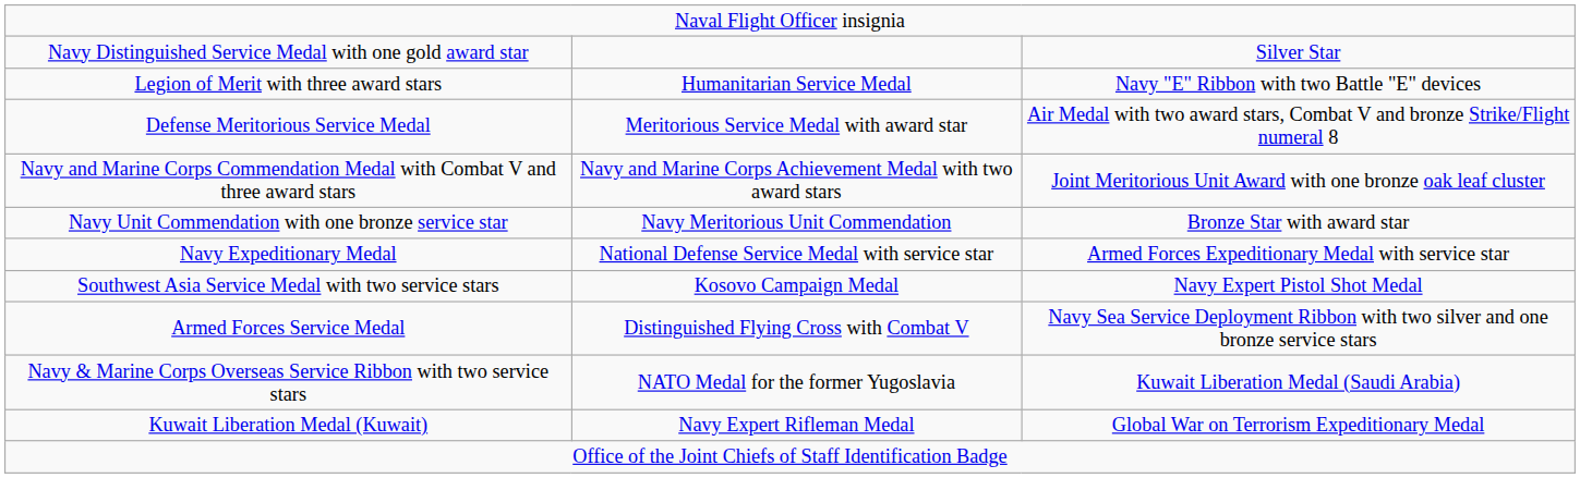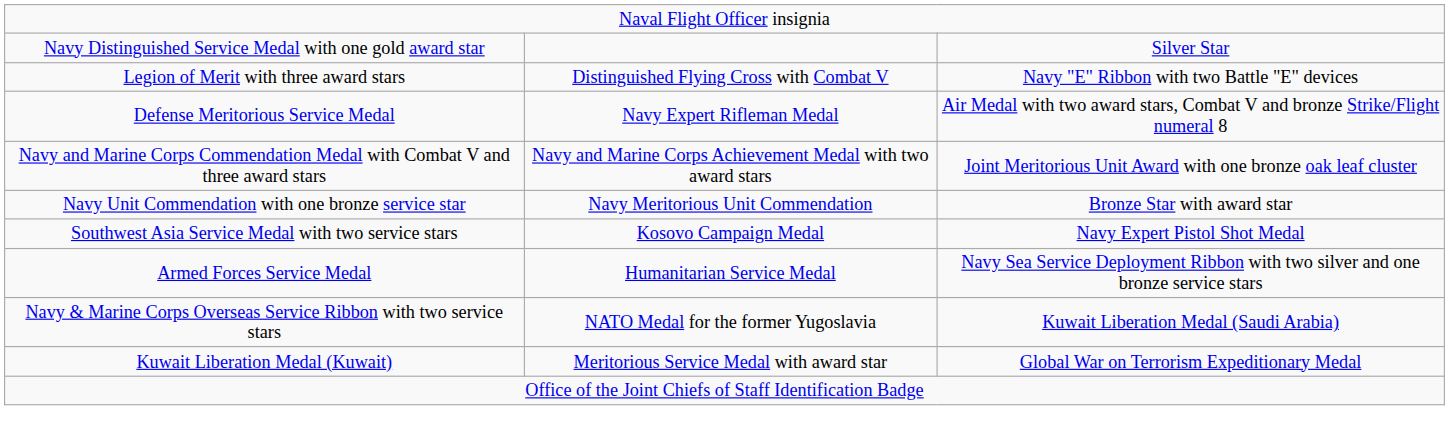 <table class=wikitable style="margin:1em auto; text-align:center;">
 <tr>
 <td colspan="3"><a href='#'>Naval Flight Officer</a> insignia</td>
 </tr>
 <tr>
 <td><a href='#'>Navy Distinguished Service Medal</a> with one gold <a href='#'>award star</a></td>
 <td></td>
 <td><a href='#'>Silver Star</a></td>
 </tr>
 <tr>
 <td><a href='#'>Legion of Merit</a> with three award stars</td>
-<td><a href='#'>Humanitarian Service Medal</a></td>
+<td><a href='#'>Distinguished Flying Cross</a> with <a href='#'>Combat V</a></td>
 <td><a href='#'>Navy "E" Ribbon</a> with two Battle "E" devices</td>
 </tr>
 <tr>
 <td><a href='#'>Defense Meritorious Service Medal</a></td>
-<td><a href='#'>Meritorious Service Medal</a> with award star</td>
+<td><a href='#'>Navy Expert Rifleman Medal</a></td>
 <td><a href='#'>Air Medal</a> with two award stars, Combat V and bronze <a href='#'>Strike/Flight numeral</a> 8</td>
 </tr>
 <tr>
 <td><a href='#'>Navy and Marine Corps Commendation Medal</a> with Combat V and three award stars</td>
 <td><a href='#'>Navy and Marine Corps Achievement Medal</a> with two award stars</td>
 <td><a href='#'>Joint Meritorious Unit Award</a> with one bronze <a href='#'>oak leaf cluster</a></td>
 </tr>
 <tr>
 <td><a href='#'>Navy Unit Commendation</a> with one bronze <a href='#'>service star</a></td>
 <td><a href='#'>Navy Meritorious Unit Commendation</a></td>
 <td><a href='#'>Bronze Star</a> with award star</td>
 </tr>
 <tr>
-<td><a href='#'>Navy Expeditionary Medal</a></td>
-<td><a href='#'>National Defense Service Medal</a> with service star</td>
-<td><a href='#'>Armed Forces Expeditionary Medal</a> with service star</td>
-</tr>
-<tr>
 <td><a href='#'>Southwest Asia Service Medal</a> with two service stars</td>
 <td><a href='#'>Kosovo Campaign Medal</a></td>
 <td><a href='#'>Navy Expert Pistol Shot Medal</a></td>
 </tr>
 <tr>
 <td><a href='#'>Armed Forces Service Medal</a></td>
-<td><a href='#'>Distinguished Flying Cross</a> with <a href='#'>Combat V</a></td>
+<td><a href='#'>Humanitarian Service Medal</a></td>
 <td><a href='#'>Navy Sea Service Deployment Ribbon</a> with two silver and one bronze service stars</td>
 </tr>
 <tr>
 <td><a href='#'>Navy & Marine Corps Overseas Service Ribbon</a> with two service stars</td>
 <td><a href='#'>NATO Medal</a> for the former Yugoslavia</td>
 <td><a href='#'>Kuwait Liberation Medal (Saudi Arabia)</a></td>
 </tr>
 <tr>
 <td><a href='#'>Kuwait Liberation Medal (Kuwait)</a></td>
-<td><a href='#'>Navy Expert Rifleman Medal</a></td>
+<td><a href='#'>Meritorious Service Medal</a> with award star</td>
 <td><a href='#'>Global War on Terrorism Expeditionary Medal</a></td>
 </tr>
 <tr>
 <td colspan="3"><a href='#'>Office of the Joint Chiefs of Staff Identification Badge</a></td>
 </tr>
 </table>
